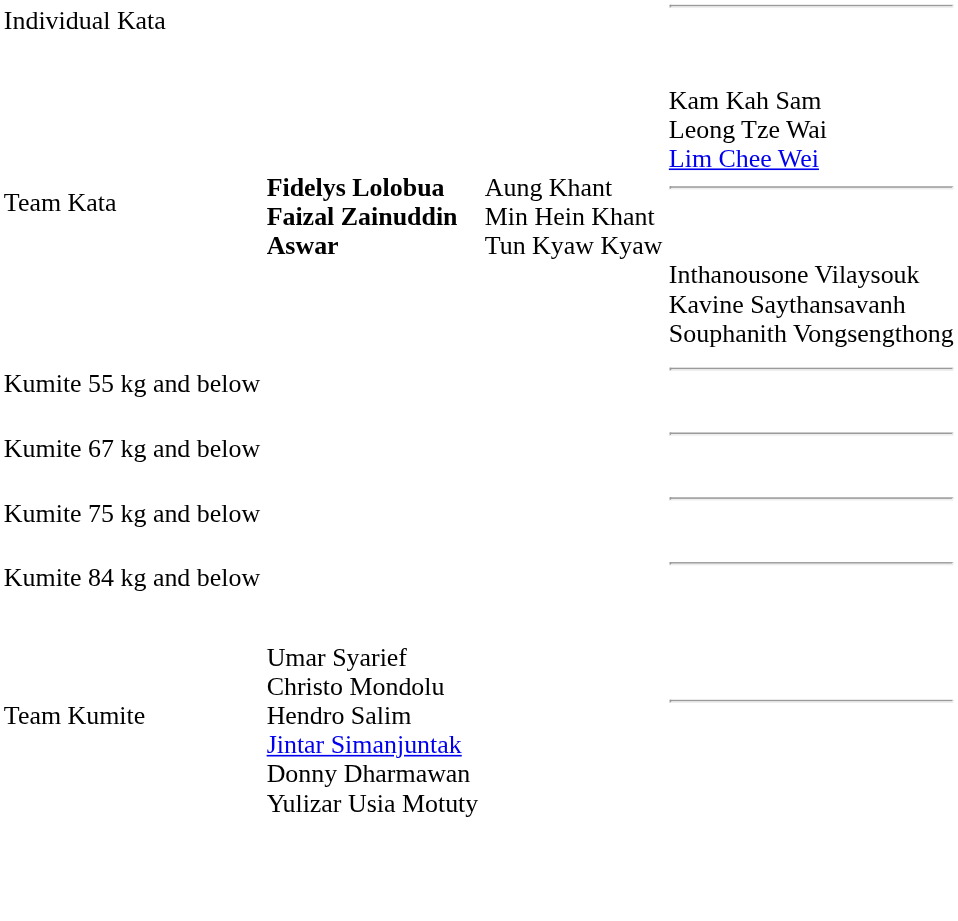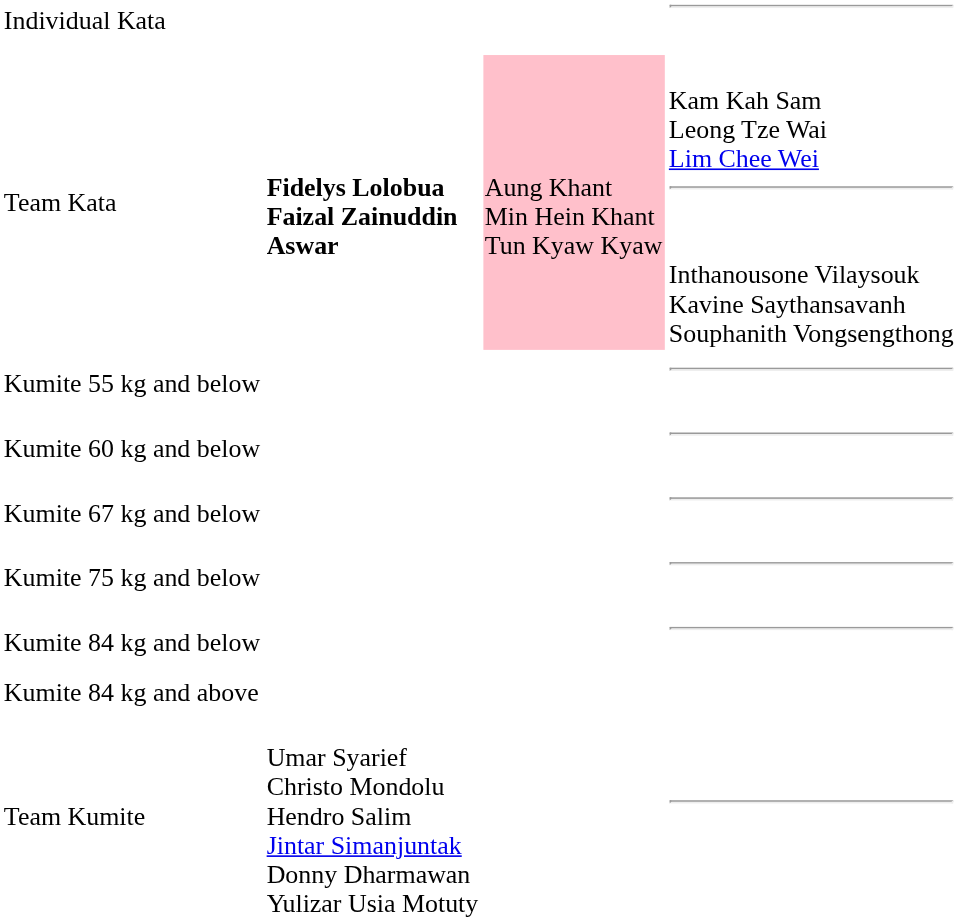 <table>
 <tr>
 <td>Individual Kata</td>
 <td></td>
 <td></td>
 <td><hr><br></td>
 </tr>
 <tr>
 <td>Team Kata</td>
 <td><strong><br>Fidelys Lolobua<br>Faizal Zainuddin<br>Aswar</strong></td>
-<td><br>Aung Khant<br>Min Hein Khant<br>Tun Kyaw Kyaw</td>
+<td style="background: pink;"><br>Aung Khant<br>Min Hein Khant<br>Tun Kyaw Kyaw</td>
 <td><br>Kam Kah Sam<br>Leong Tze Wai<br><a href='#'>Lim Chee Wei</a><hr><br><br>Inthanousone Vilaysouk<br>Kavine Saythansavanh<br>Souphanith Vongsengthong</td>
 </tr>
 <tr>
 <td>Kumite 55 kg and below</td>
+<td></td>
+<td></td>
+<td><hr><br></td>
+</tr>
+<tr>
+<td>Kumite 60 kg and below</td>
 <td></td>
 <td></td>
 <td><hr><br></td>
 </tr>
 <tr>
 <td>Kumite 67 kg and below</td>
 <td></td>
 <td></td>
 <td><hr><br></td>
 </tr>
 <tr>
 <td>Kumite 75 kg and below</td>
 <td></td>
 <td></td>
 <td><hr><br></td>
 </tr>
 <tr>
 <td>Kumite 84 kg and below</td>
 <td></td>
 <td></td>
 <td><hr><br></td>
 </tr>
 <tr>
+<td>Kumite 84 kg and above</td>
+<td></td>
+<td></td>
+<td></td>
+</tr>
+<tr>
 <td>Team Kumite</td>
 <td><br>Umar Syarief<br>Christo Mondolu<br>Hendro Salim<br><a href='#'>Jintar Simanjuntak</a><br>Donny Dharmawan<br>Yulizar Usia Motuty</td>
 <td></td>
 <td><hr><br></td>
 </tr>
 <tr>
 </tr>
 </table>
